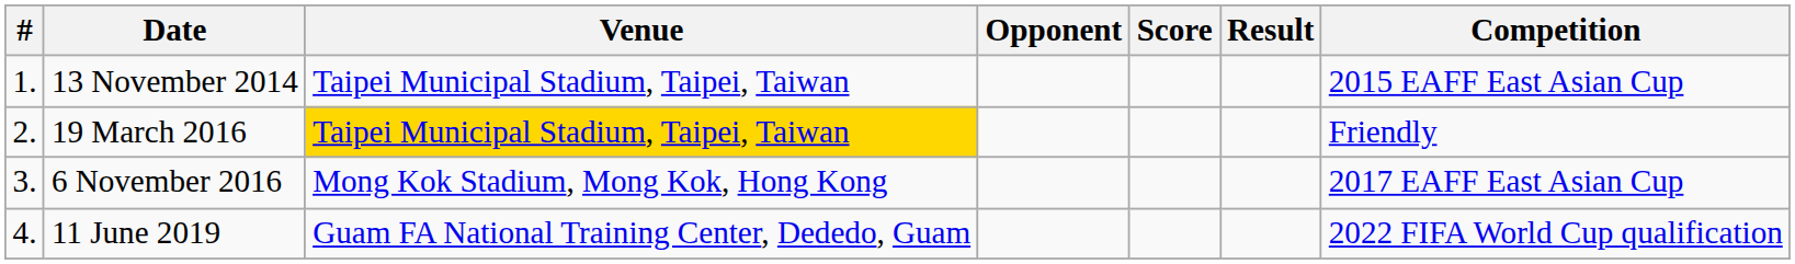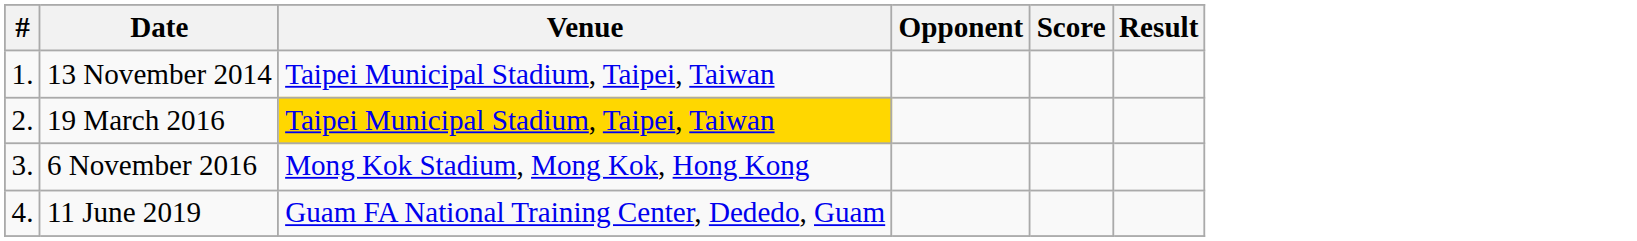 <table class="wikitable">
 <tr>
 <th>#</th>
 <th>Date</th>
 <th>Venue</th>
 <th>Opponent</th>
 <th>Score</th>
 <th>Result</th>
-<th>Competition</th>
 </tr>
 <tr>
 <td>1.</td>
 <td>13 November 2014</td>
 <td><a href='#'>Taipei Municipal Stadium</a>, <a href='#'>Taipei</a>, <a href='#'>Taiwan</a></td>
 <td></td>
 <td></td>
 <td></td>
-<td><a href='#'>2015 EAFF East Asian Cup</a></td>
 </tr>
 <tr>
 <td>2.</td>
 <td>19 March 2016</td>
 <td style="background: gold;"><a href='#'>Taipei Municipal Stadium</a>, <a href='#'>Taipei</a>, <a href='#'>Taiwan</a></td>
 <td></td>
 <td></td>
 <td></td>
-<td><a href='#'>Friendly</a></td>
 </tr>
 <tr>
 <td>3.</td>
 <td>6 November 2016</td>
 <td><a href='#'>Mong Kok Stadium</a>, <a href='#'>Mong Kok</a>, <a href='#'>Hong Kong</a></td>
 <td></td>
 <td></td>
 <td></td>
-<td><a href='#'>2017 EAFF East Asian Cup</a></td>
 </tr>
 <tr>
 <td>4.</td>
 <td>11 June 2019</td>
 <td><a href='#'>Guam FA National Training Center</a>, <a href='#'>Dededo</a>, <a href='#'>Guam</a></td>
 <td></td>
 <td></td>
 <td></td>
-<td><a href='#'>2022 FIFA World Cup qualification</a></td>
 </tr>
 </table>
